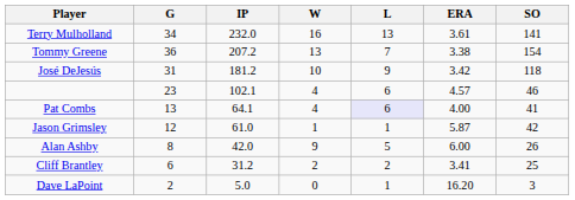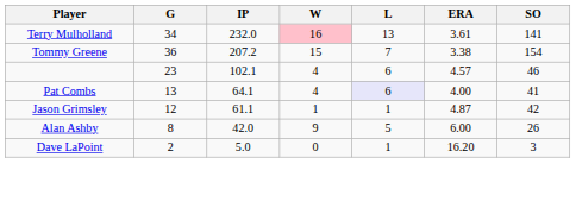 <table class="wikitable sortable">
 <tr>
 <th bgcolor="#DDDDFF" width="16%">Player</th>
 <th bgcolor="#DDDDFF" width="9%">G</th>
 <th bgcolor="#DDDDFF" width="9%">IP</th>
 <th bgcolor="#DDDDFF" width="9%">W</th>
 <th bgcolor="#DDDDFF" width="9%">L</th>
 <th bgcolor="#DDDDFF" width="9%">ERA</th>
 <th bgcolor="#DDDDFF" width="9%">SO</th>
 </tr>
 <tr align="center">
 <td><a href='#'>Terry Mulholland</a></td>
 <td>34</td>
 <td>232.0</td>
-<td>16</td>
+<td style="background: pink;">16</td>
 <td>13</td>
 <td>3.61</td>
 <td>141</td>
 </tr>
 <tr align=center>
 <td><a href='#'>Tommy Greene</a></td>
 <td>36</td>
 <td>207.2</td>
-<td>13</td>
+<td>15</td>
 <td>7</td>
 <td>3.38</td>
 <td>154</td>
-</tr>
-<tr align=center>
-<td><a href='#'>José DeJesús</a></td>
-<td>31</td>
-<td>181.2</td>
-<td>10</td>
-<td>9</td>
-<td>3.42</td>
-<td>118</td>
 </tr>
 <tr align=center>
 <td></td>
 <td>23</td>
 <td>102.1</td>
 <td>4</td>
 <td>6</td>
 <td>4.57</td>
 <td>46</td>
 </tr>
 <tr align="center">
 <td><a href='#'>Pat Combs</a></td>
 <td>13</td>
 <td>64.1</td>
 <td>4</td>
 <td style="background: lavender;">6</td>
 <td>4.00</td>
 <td>41</td>
 </tr>
 <tr align=center>
 <td><a href='#'>Jason Grimsley</a></td>
 <td>12</td>
-<td>61.0</td>
+<td>61.1</td>
 <td>1</td>
 <td>1</td>
-<td>5.87</td>
+<td>4.87</td>
 <td>42</td>
 </tr>
 <tr align=center>
 <td><a href='#'>Alan Ashby</a></td>
 <td>8</td>
 <td>42.0</td>
 <td>9</td>
 <td>5</td>
 <td>6.00</td>
 <td>26</td>
 </tr>
 <tr align=center>
-<td><a href='#'>Cliff Brantley</a></td>
-<td>6</td>
-<td>31.2</td>
-<td>2</td>
-<td>2</td>
-<td>3.41</td>
-<td>25</td>
-</tr>
-<tr align=center>
 <td><a href='#'>Dave LaPoint</a></td>
 <td>2</td>
 <td>5.0</td>
 <td>0</td>
 <td>1</td>
 <td>16.20</td>
 <td>3</td>
 </tr>
 </table>
